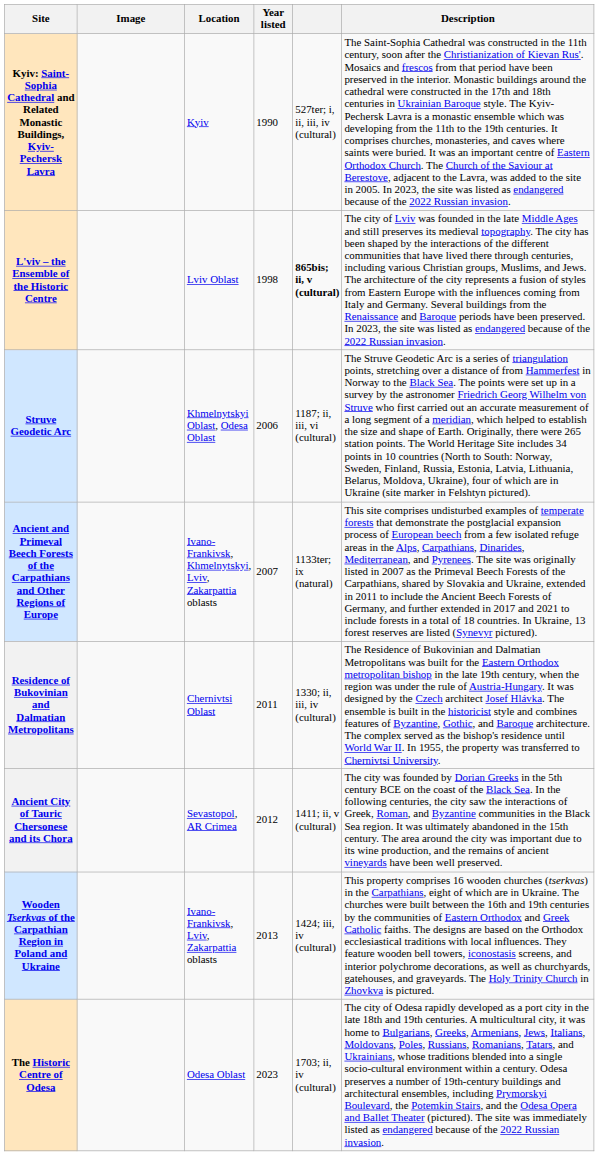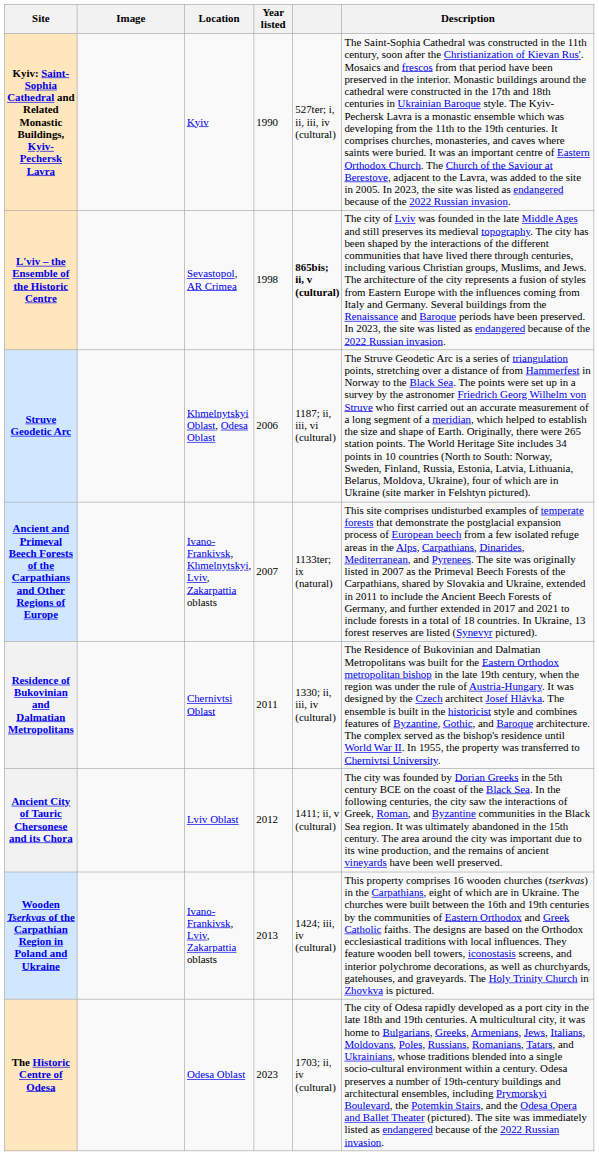 <table class="wikitable sortable plainrowheaders">
 <tr>
 <th style="width:100px;" scope="col">Site</th>
 <th class="unsortable"  style="width:150px;" scope="col">Image</th>
 <th style="width:80px;" scope="col">Location</th>
 <th style="width:50px;" scope="col">Year listed</th>
 <th style="width:60px;" scope="col" data-sort-type="number"></th>
 <th scope="col" class="unsortable">Description</th>
 </tr>
 <tr>
 <th scope="row" style="background:#ffe6bd;">Kyiv: <a href='#'>Saint-Sophia Cathedral</a> and Related Monastic Buildings, <a href='#'>Kyiv-Pechersk Lavra</a></th>
 <td></td>
 <td><a href='#'>Kyiv</a></td>
 <td>1990</td>
 <td>527ter; i, ii, iii, iv (cultural)</td>
 <td>The Saint-Sophia Cathedral was constructed in the 11th century, soon after the <a href='#'>Christianization of Kievan Rus'</a>. Mosaics and <a href='#'>frescos</a> from that period have been preserved in the interior. Monastic buildings around the cathedral were constructed in the 17th and 18th centuries in <a href='#'>Ukrainian Baroque</a> style. The Kyiv-Pechersk Lavra is a monastic ensemble which was developing from the 11th to the 19th centuries. It comprises churches, monasteries, and caves where saints were buried. It was an important centre of <a href='#'>Eastern Orthodox Church</a>. The <a href='#'>Church of the Saviour at Berestove</a>, adjacent to the Lavra, was added to the site in 2005. In 2023, the site was listed as <a href='#'>endangered</a> because of the <a href='#'>2022 Russian invasion</a>.</td>
 </tr>
 <tr>
 <th scope="row" style="background:#ffe6bd;"><a href='#'>L'viv – the Ensemble of the Historic Centre</a></th>
 <td></td>
-<td><a href='#'>Lviv Oblast</a></td>
+<td><a href='#'>Sevastopol</a>, <a href='#'>AR Crimea</a></td>
 <td>1998</td>
 <td><strong>865bis; ii, v (cultural)</strong></td>
 <td>The city of <a href='#'>Lviv</a> was founded in the late <a href='#'>Middle Ages</a> and still preserves its medieval <a href='#'>topography</a>. The city has been shaped by the interactions of the different communities that have lived there through centuries, including various Christian groups, Muslims, and Jews. The architecture of the city represents a fusion of styles from Eastern Europe with the influences coming from Italy and Germany. Several buildings from the <a href='#'>Renaissance</a> and <a href='#'>Baroque</a> periods have been preserved. In 2023, the site was listed as <a href='#'>endangered</a> because of the <a href='#'>2022 Russian invasion</a>.</td>
 </tr>
 <tr>
 <th scope="row" style="background:#D0E7FF;"><a href='#'>Struve Geodetic Arc</a></th>
 <td></td>
 <td><a href='#'>Khmelnytskyi Oblast</a>, <a href='#'>Odesa Oblast</a></td>
 <td>2006</td>
 <td>1187; ii, iii, vi (cultural)</td>
 <td>The Struve Geodetic Arc is a series of <a href='#'>triangulation</a> points, stretching over a distance of  from <a href='#'>Hammerfest</a> in Norway to the <a href='#'>Black Sea</a>. The points were set up in a survey by the astronomer <a href='#'>Friedrich Georg Wilhelm von Struve</a> who first carried out an accurate measurement of a long segment of a <a href='#'>meridian</a>, which helped to establish the size and shape of Earth. Originally, there were 265 station points. The World Heritage Site includes 34 points in 10 countries (North to South: Norway, Sweden, Finland, Russia, Estonia, Latvia, Lithuania, Belarus, Moldova, Ukraine), four of which are in Ukraine (site marker in Felshtyn pictured).</td>
 </tr>
 <tr>
 <th scope="row" style="background:#D0E7FF;"><a href='#'>Ancient and Primeval Beech Forests of the Carpathians and Other Regions of Europe</a></th>
 <td></td>
 <td><a href='#'>Ivano-Frankivsk</a>, <a href='#'>Khmelnytskyi</a>,  <a href='#'>Lviv</a>, <a href='#'>Zakarpattia</a> oblasts</td>
 <td>2007</td>
 <td>1133ter; ix (natural)</td>
 <td>This site comprises undisturbed examples of <a href='#'>temperate forests</a> that demonstrate the postglacial expansion process of <a href='#'>European beech</a> from a few isolated refuge areas in the <a href='#'>Alps</a>, <a href='#'>Carpathians</a>, <a href='#'>Dinarides</a>, <a href='#'>Mediterranean</a>, and <a href='#'>Pyrenees</a>. The site was originally listed in 2007 as the Primeval Beech Forests of the Carpathians, shared by Slovakia and Ukraine, extended in 2011 to include the Ancient Beech Forests of Germany, and further extended in 2017 and 2021 to include forests in a total of 18 countries. In Ukraine, 13 forest reserves are listed (<a href='#'>Synevyr</a> pictured).</td>
 </tr>
 <tr>
 <th scope="row"><a href='#'>Residence of Bukovinian and Dalmatian Metropolitans</a></th>
 <td></td>
 <td><a href='#'>Chernivtsi Oblast</a></td>
 <td>2011</td>
 <td>1330; ii, iii, iv (cultural)</td>
 <td>The Residence of Bukovinian and Dalmatian Metropolitans was built for the <a href='#'>Eastern Orthodox</a> <a href='#'>metropolitan bishop</a> in the late 19th century, when the region was under the rule of <a href='#'>Austria-Hungary</a>. It was designed by the <a href='#'>Czech</a> architect <a href='#'>Josef Hlávka</a>. The ensemble is built in the <a href='#'>historicist</a> style and combines features of <a href='#'>Byzantine</a>, <a href='#'>Gothic</a>, and <a href='#'>Baroque</a> architecture. The complex served as the bishop's residence until <a href='#'>World War II</a>. In 1955, the property was transferred to <a href='#'>Chernivtsi University</a>.</td>
 </tr>
 <tr>
 <th scope="row"><a href='#'>Ancient City of Tauric Chersonese and its Chora</a></th>
 <td></td>
-<td><a href='#'>Sevastopol</a>, <a href='#'>AR Crimea</a></td>
+<td><a href='#'>Lviv Oblast</a></td>
 <td>2012</td>
 <td>1411; ii, v (cultural)</td>
 <td>The city was founded by <a href='#'>Dorian Greeks</a> in the 5th century BCE on the coast of the <a href='#'>Black Sea</a>. In the following centuries, the city saw the interactions of Greek, <a href='#'>Roman</a>, and <a href='#'>Byzantine</a> communities in the Black Sea region. It was ultimately abandoned in the 15th century. The area around the city was important due to its wine production, and the remains of ancient <a href='#'>vineyards</a> have been well preserved.</td>
 </tr>
 <tr>
 <th scope="row" style="background:#D0E7FF;"><a href='#'>Wooden <em>Tserkvas</em> of the Carpathian Region in Poland and Ukraine</a></th>
 <td></td>
 <td><a href='#'>Ivano-Frankivsk</a>, <a href='#'>Lviv</a>, <a href='#'>Zakarpattia</a> oblasts</td>
 <td>2013</td>
 <td>1424; iii, iv (cultural)</td>
 <td>This property comprises 16 wooden churches (<em>tserkvas</em>) in the <a href='#'>Carpathians</a>, eight of which are in Ukraine. The churches were built between the 16th and 19th centuries by the communities of <a href='#'>Eastern Orthodox</a> and <a href='#'>Greek Catholic</a> faiths. The designs are based on the Orthodox ecclesiastical traditions with local influences. They feature wooden bell towers, <a href='#'>iconostasis</a> screens, and interior polychrome decorations, as well as churchyards, gatehouses, and graveyards. The <a href='#'>Holy Trinity Church</a> in <a href='#'>Zhovkva</a> is pictured.</td>
 </tr>
 <tr>
 <th scope="row" style="background:#ffe6bd;">The <a href='#'>Historic Centre of Odesa</a></th>
 <td></td>
 <td><a href='#'>Odesa Oblast</a></td>
 <td>2023</td>
 <td>1703; ii, iv (cultural)</td>
 <td>The city of Odesa rapidly developed as a port city in the late 18th and 19th centuries. A multicultural city, it was home to <a href='#'>Bulgarians</a>, <a href='#'>Greeks</a>, <a href='#'>Armenians</a>, <a href='#'>Jews</a>, <a href='#'>Italians</a>, <a href='#'>Moldovans</a>, <a href='#'>Poles</a>, <a href='#'>Russians</a>, <a href='#'>Romanians</a>, <a href='#'>Tatars</a>, and <a href='#'>Ukrainians</a>, whose traditions blended into a single socio-cultural environment within a century. Odesa preserves a number of 19th-century buildings and architectural ensembles, including <a href='#'>Prymorskyi Boulevard</a>, the <a href='#'>Potemkin Stairs</a>, and the <a href='#'>Odesa Opera and Ballet Theater</a> (pictured). The site was immediately listed as <a href='#'>endangered</a> because of the <a href='#'>2022 Russian invasion</a>.</td>
 </tr>
 </table>
